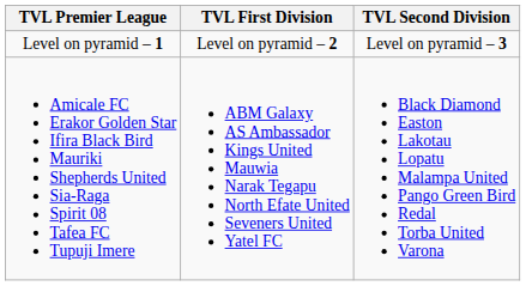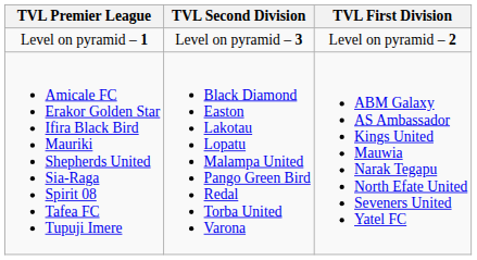 <table class="wikitable">
 <tr>
 <th>TVL Premier League</th>
+<th>TVL Second Division</th>
 <th>TVL First Division</th>
-<th>TVL Second Division</th>
 </tr>
 <tr>
 <td style="text-align:center;">Level on pyramid – <strong>1</strong></td>
+<td style="text-align:center;">Level on pyramid – <strong>3</strong></td>
 <td style="text-align:center;">Level on pyramid – <strong>2</strong></td>
-<td style="text-align:center;">Level on pyramid – <strong>3</strong></td>
 </tr>
 <tr>
 <td><br><ul><li><a href='#'>Amicale FC</a></li><li><a href='#'>Erakor Golden Star</a></li><li><a href='#'>Ifira Black Bird</a></li><li><a href='#'>Mauriki</a></li><li><a href='#'>Shepherds United</a></li><li><a href='#'>Sia-Raga</a></li><li><a href='#'>Spirit 08</a></li><li><a href='#'>Tafea FC</a></li><li><a href='#'>Tupuji Imere</a></li></ul></td>
+<td><br><ul><li><a href='#'>Black Diamond</a></li><li><a href='#'>Easton</a></li><li><a href='#'>Lakotau</a></li><li><a href='#'>Lopatu</a></li><li><a href='#'>Malampa United</a></li><li><a href='#'>Pango Green Bird</a></li><li><a href='#'>Redal</a></li><li><a href='#'>Torba United</a></li><li><a href='#'>Varona</a></li></ul></td>
 <td><br><ul><li><a href='#'>ABM Galaxy</a></li><li><a href='#'>AS Ambassador</a></li><li><a href='#'>Kings United</a></li><li><a href='#'>Mauwia</a></li><li><a href='#'>Narak Tegapu</a></li><li><a href='#'>North Efate United</a></li><li><a href='#'>Seveners United</a></li><li><a href='#'>Yatel FC</a></li></ul></td>
-<td><br><ul><li><a href='#'>Black Diamond</a></li><li><a href='#'>Easton</a></li><li><a href='#'>Lakotau</a></li><li><a href='#'>Lopatu</a></li><li><a href='#'>Malampa United</a></li><li><a href='#'>Pango Green Bird</a></li><li><a href='#'>Redal</a></li><li><a href='#'>Torba United</a></li><li><a href='#'>Varona</a></li></ul></td>
 </tr>
 </table>
